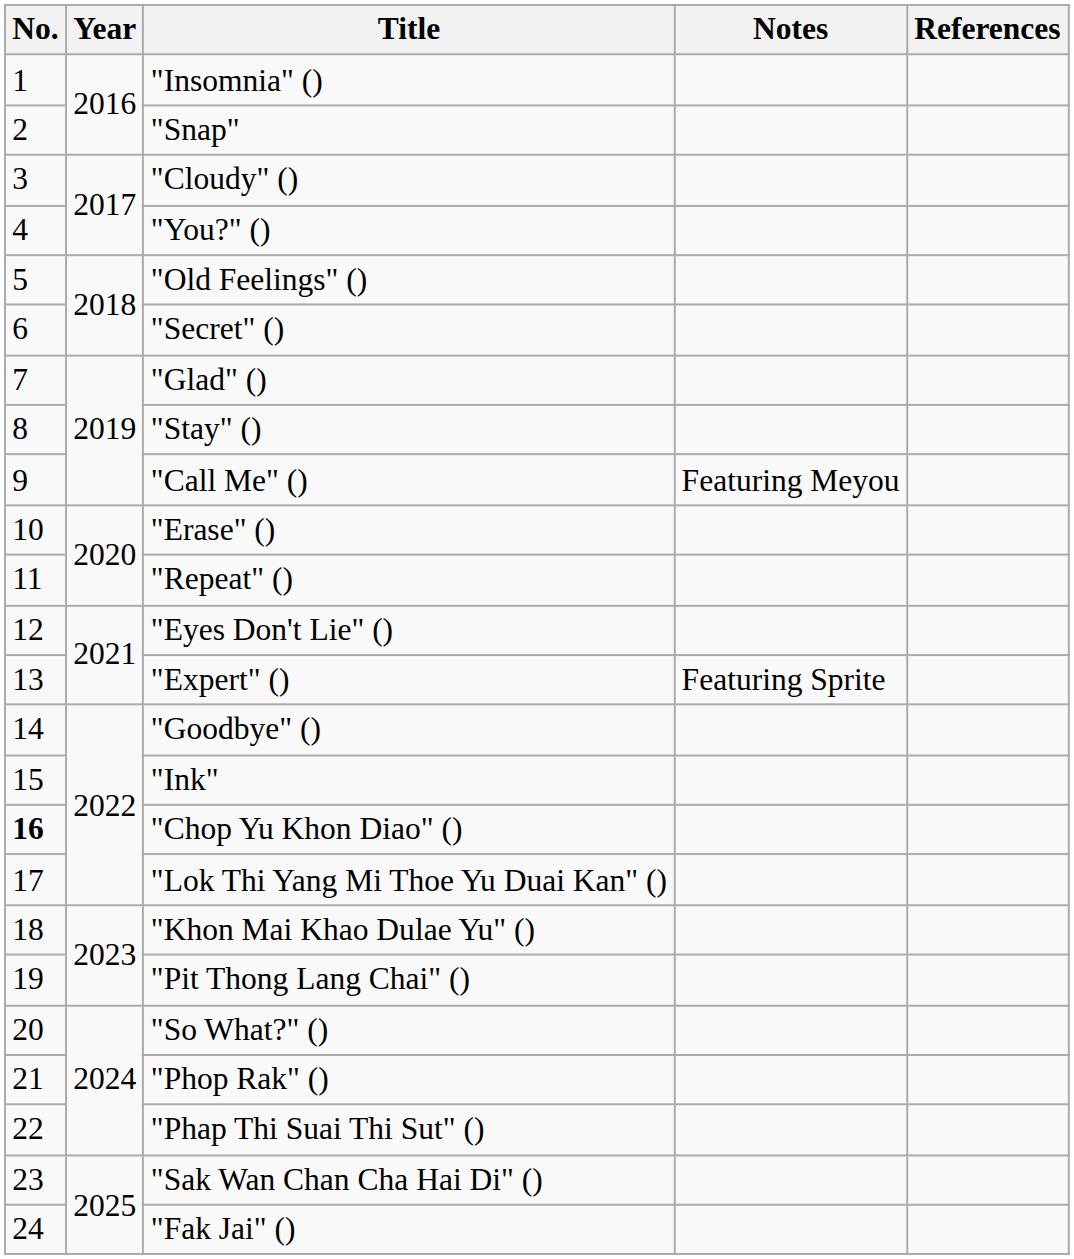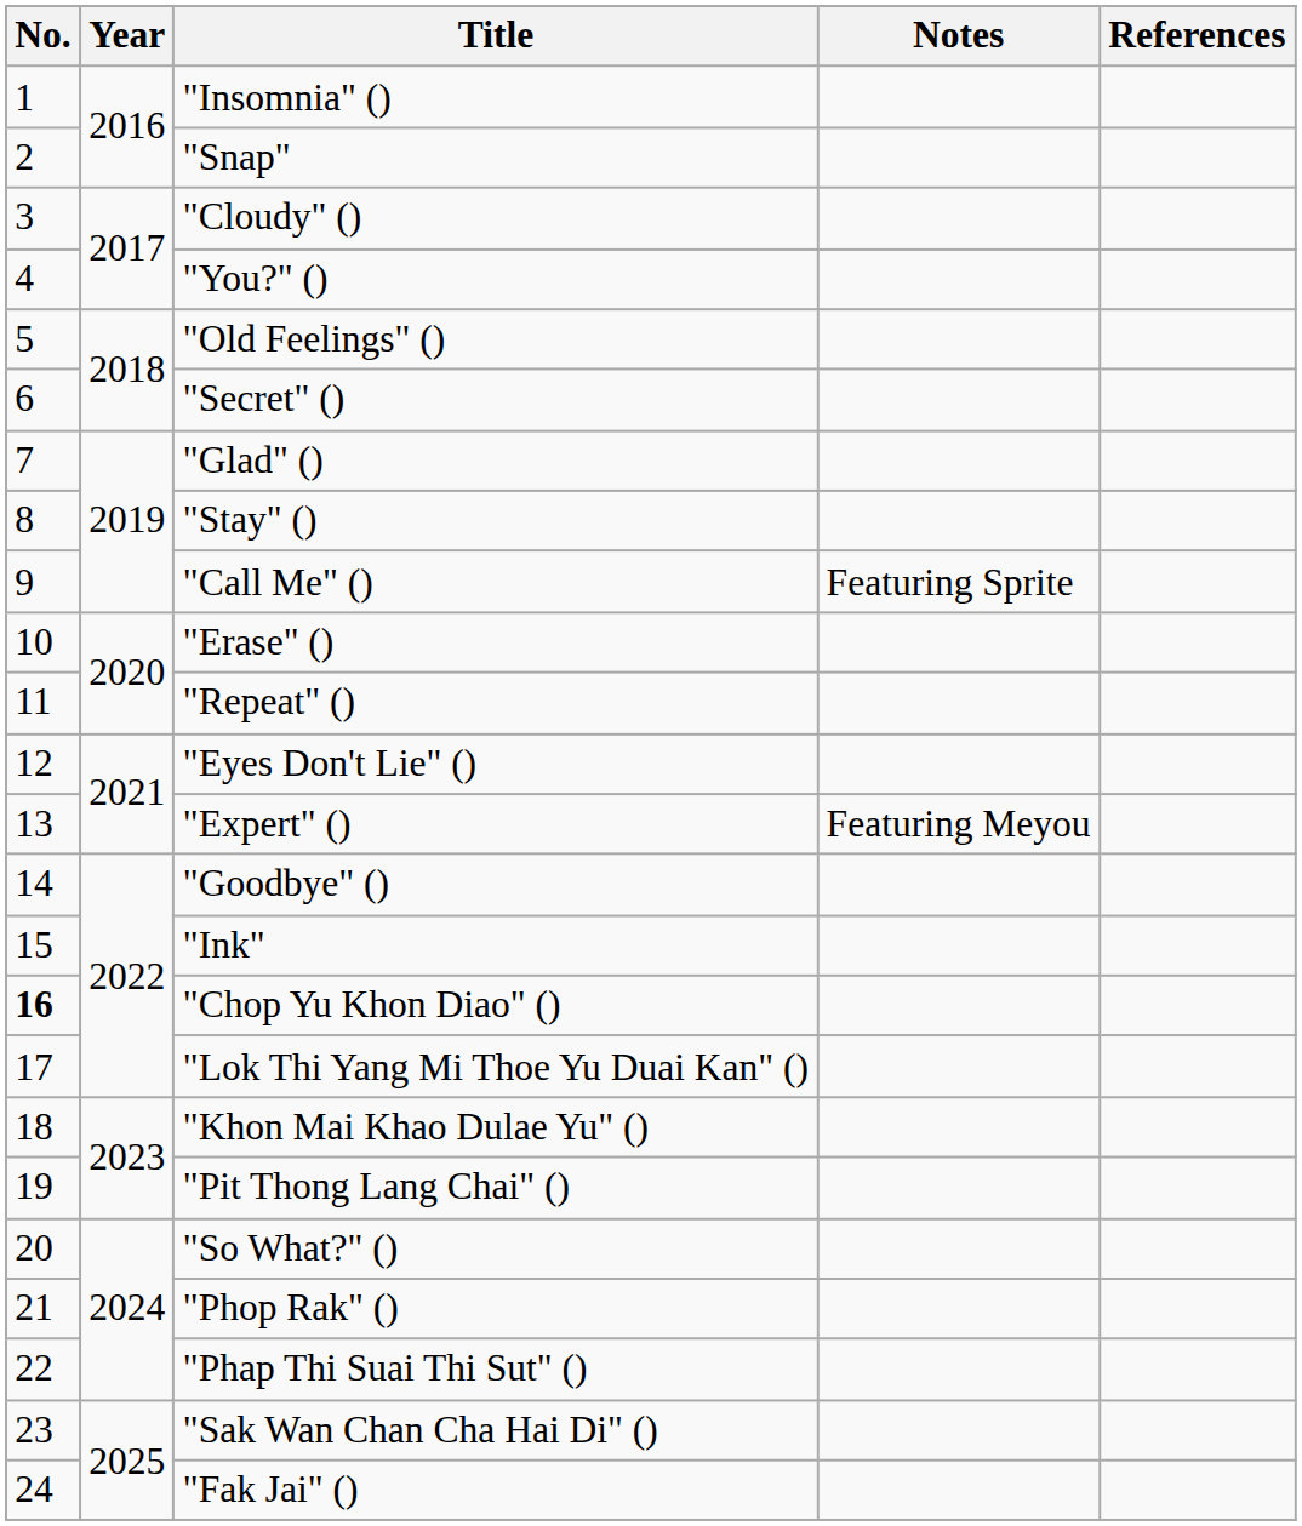 <table class="wikitable">
 <tr>
 <th>No.</th>
 <th>Year</th>
 <th>Title</th>
 <th>Notes</th>
 <th>References</th>
 </tr>
 <tr>
 <td>1</td>
 <td rowspan = 2>2016</td>
 <td>"Insomnia" ()</td>
 <td></td>
 <td></td>
 </tr>
 <tr>
 <td>2</td>
 <td>"Snap"</td>
 <td></td>
 <td></td>
 </tr>
 <tr>
 <td>3</td>
 <td rowspan = 2>2017</td>
 <td>"Cloudy" ()</td>
 <td></td>
 <td></td>
 </tr>
 <tr>
 <td>4</td>
 <td>"You?" ()</td>
 <td></td>
 <td></td>
 </tr>
 <tr>
 <td>5</td>
 <td rowspan = 2>2018</td>
 <td>"Old Feelings" ()</td>
 <td></td>
 <td></td>
 </tr>
 <tr>
 <td>6</td>
 <td>"Secret" ()</td>
 <td></td>
 <td></td>
 </tr>
 <tr>
 <td>7</td>
 <td rowspan = 3>2019</td>
 <td>"Glad" ()</td>
 <td></td>
 <td></td>
 </tr>
 <tr>
 <td>8</td>
 <td>"Stay" ()</td>
 <td></td>
 <td></td>
 </tr>
 <tr>
 <td>9</td>
 <td>"Call Me" ()</td>
-<td>Featuring Meyou</td>
+<td>Featuring Sprite</td>
 <td></td>
 </tr>
 <tr>
 <td>10</td>
 <td rowspan = 2>2020</td>
 <td>"Erase" ()</td>
 <td></td>
 <td></td>
 </tr>
 <tr>
 <td>11</td>
 <td>"Repeat" ()</td>
 <td></td>
 <td></td>
 </tr>
 <tr>
 <td>12</td>
 <td rowspan = 2>2021</td>
 <td>"Eyes Don't Lie" ()</td>
 <td></td>
 <td></td>
 </tr>
 <tr>
 <td>13</td>
 <td>"Expert" ()</td>
-<td>Featuring Sprite</td>
+<td>Featuring Meyou</td>
 <td></td>
 </tr>
 <tr>
 <td>14</td>
 <td rowspan = 4>2022</td>
 <td>"Goodbye" ()</td>
 <td></td>
 <td></td>
 </tr>
 <tr>
 <td>15</td>
 <td>"Ink"</td>
 <td></td>
 <td></td>
 </tr>
 <tr>
 <td><strong>16</strong></td>
 <td>"Chop Yu Khon Diao" ()</td>
 <td></td>
 <td></td>
 </tr>
 <tr>
 <td>17</td>
 <td>"Lok Thi Yang Mi Thoe Yu Duai Kan" ()</td>
 <td></td>
 <td></td>
 </tr>
 <tr>
 <td>18</td>
 <td rowspan = 2>2023</td>
 <td>"Khon Mai Khao Dulae Yu" ()</td>
 <td></td>
 <td></td>
 </tr>
 <tr>
 <td>19</td>
 <td>"Pit Thong Lang Chai" ()</td>
 <td></td>
 <td></td>
 </tr>
 <tr>
 <td>20</td>
 <td rowspan = 3>2024</td>
 <td>"So What?" ()</td>
 <td></td>
 <td></td>
 </tr>
 <tr>
 <td>21</td>
 <td>"Phop Rak" ()</td>
 <td></td>
 <td></td>
 </tr>
 <tr>
 <td>22</td>
 <td>"Phap Thi Suai Thi Sut" ()</td>
 <td></td>
 <td></td>
 </tr>
 <tr>
 <td>23</td>
 <td rowspan = 2>2025</td>
 <td>"Sak Wan Chan Cha Hai Di" ()</td>
 <td></td>
 <td></td>
 </tr>
 <tr>
 <td>24</td>
 <td>"Fak Jai" ()</td>
 <td></td>
 <td></td>
 </tr>
 </table>
